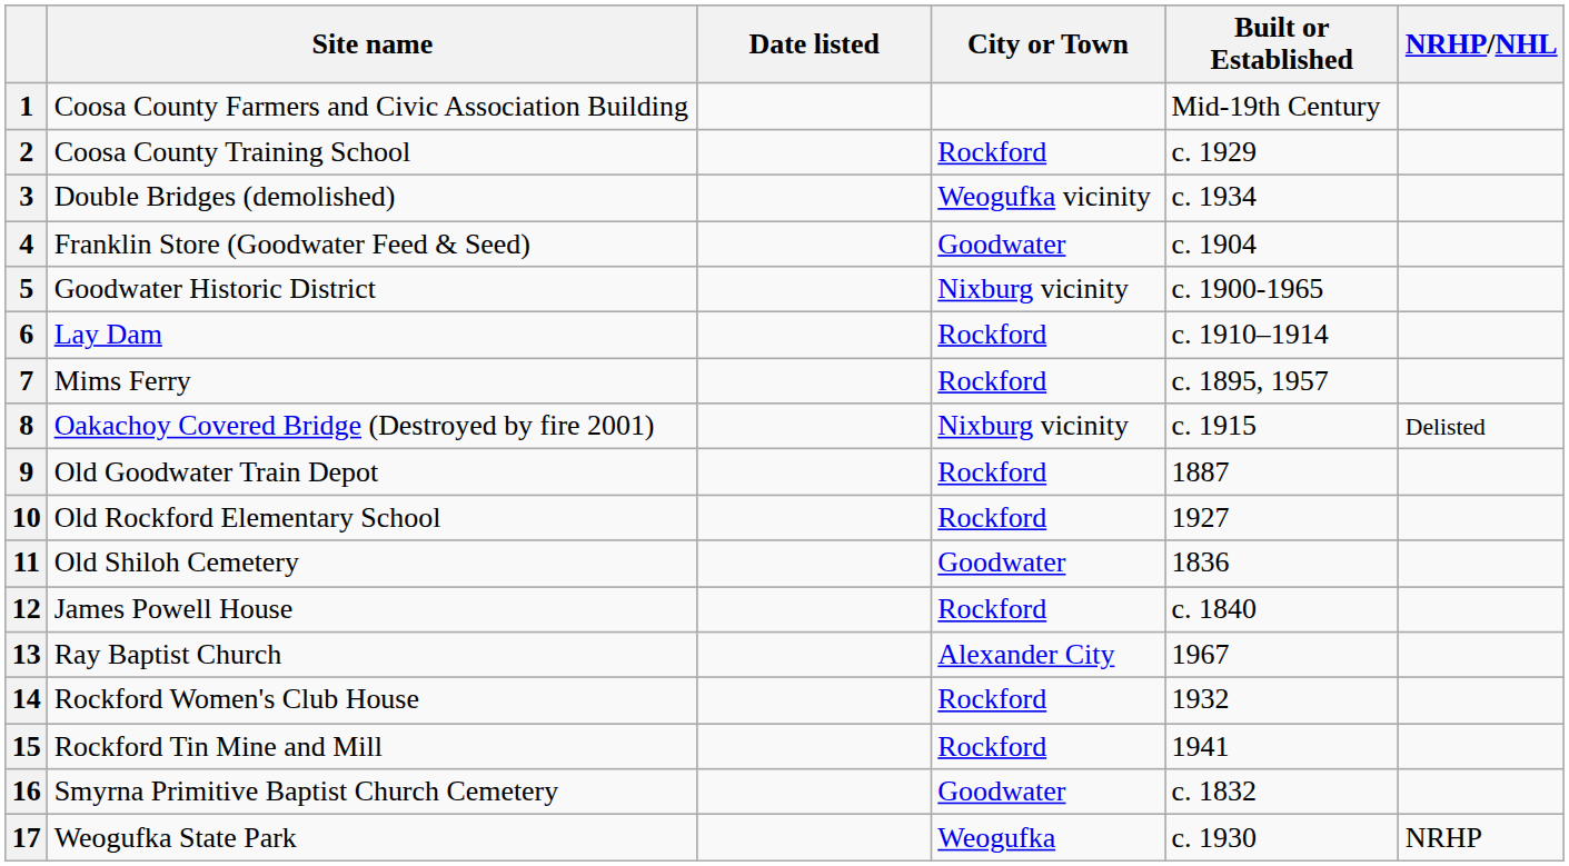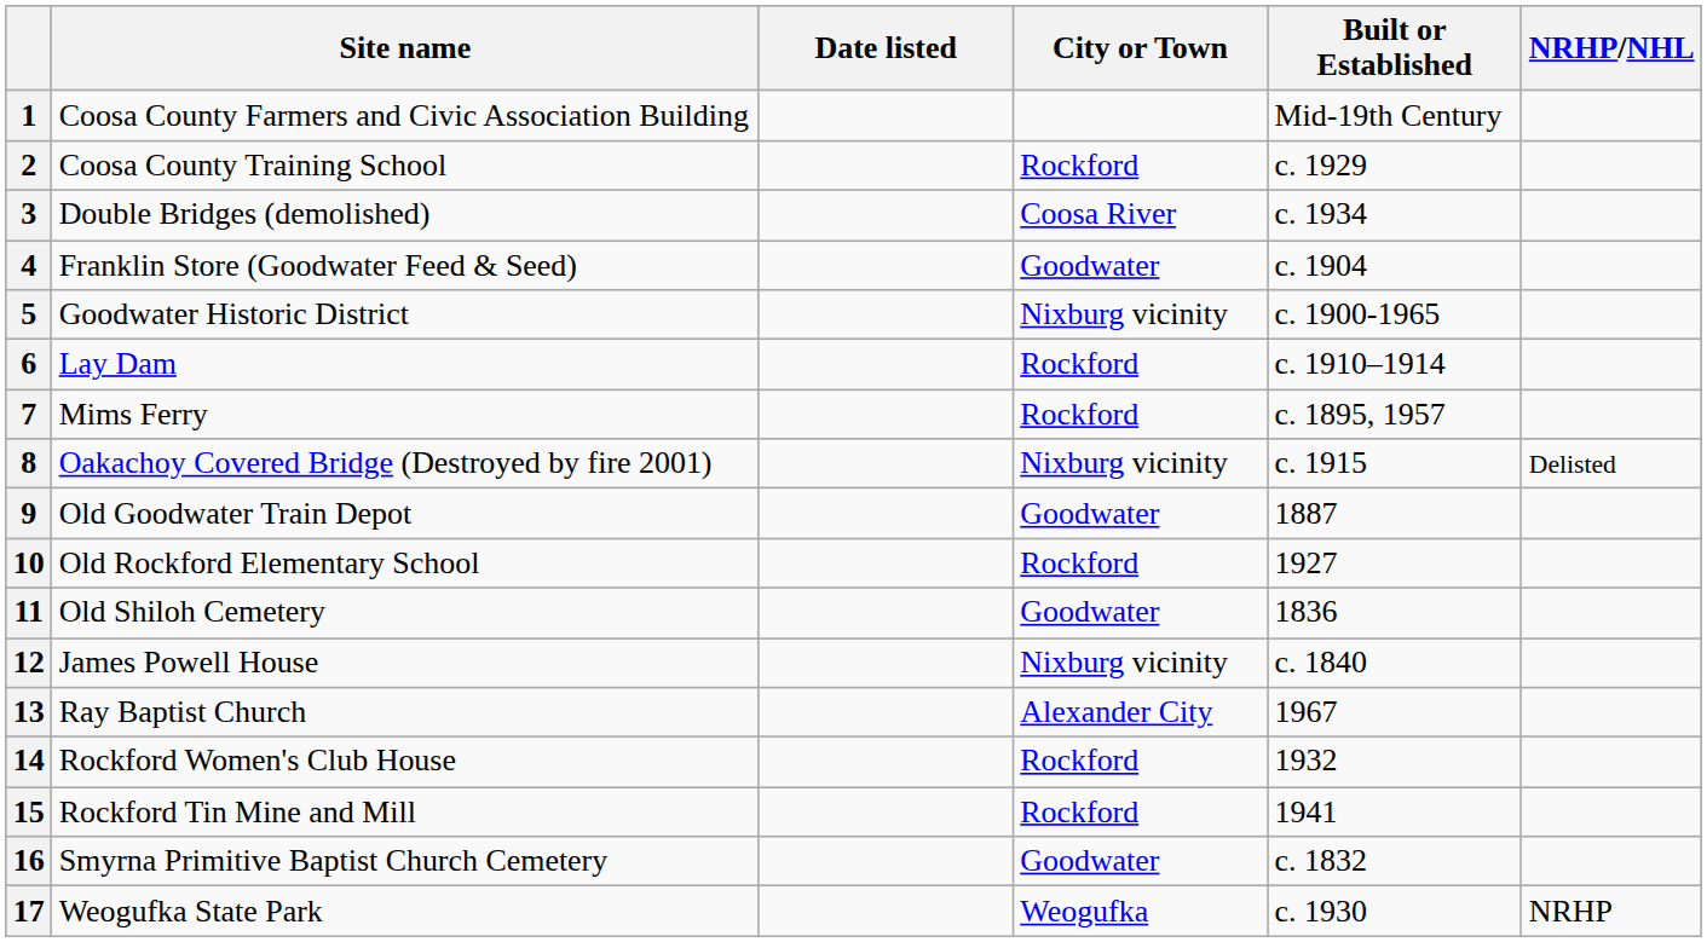 <table class="wikitable" style="width:98%">
 <tr>
 <th width = 2% ></th>
 <th><strong>Site name</strong></th>
 <th width = 15% ><strong>Date listed</strong></th>
 <th width = 15% ><strong>City or Town</strong></th>
 <th width = 15% ><strong>Built or Established</strong></th>
 <th width = 5%  ><strong><a href='#'>NRHP</a>/<a href='#'>NHL</a></strong></th>
 </tr>
 <tr ->
 <th>1</th>
 <td>Coosa County Farmers and Civic Association Building</td>
 <td></td>
 <td></td>
 <td>Mid-19th Century</td>
 <td></td>
 </tr>
 <tr ->
 <th>2</th>
 <td>Coosa County Training School</td>
 <td></td>
 <td><a href='#'>Rockford</a></td>
 <td>c. 1929</td>
 <td></td>
 </tr>
 <tr ->
 <th>3</th>
 <td>Double Bridges (demolished)</td>
 <td></td>
-<td><a href='#'>Weogufka</a> vicinity</td>
+<td><a href='#'>Coosa River</a></td>
 <td>c. 1934</td>
 <td></td>
 </tr>
 <tr ->
 <th>4</th>
 <td>Franklin Store (Goodwater Feed & Seed)</td>
 <td></td>
 <td><a href='#'>Goodwater</a></td>
 <td>c. 1904</td>
 <td></td>
 </tr>
 <tr ->
 <th>5</th>
 <td>Goodwater Historic District</td>
 <td></td>
 <td><a href='#'>Nixburg</a> vicinity</td>
 <td>c. 1900-1965</td>
 <td></td>
 </tr>
 <tr ->
 <th>6</th>
 <td><a href='#'>Lay Dam</a></td>
 <td></td>
 <td><a href='#'>Rockford</a></td>
 <td>c. 1910–1914</td>
 <td></td>
 </tr>
 <tr ->
 <th>7</th>
 <td>Mims Ferry</td>
 <td></td>
 <td><a href='#'>Rockford</a></td>
 <td>c. 1895, 1957</td>
 <td></td>
 </tr>
 <tr ->
 <th>8</th>
 <td><a href='#'>Oakachoy Covered Bridge</a> (Destroyed by fire 2001)</td>
 <td></td>
 <td><a href='#'>Nixburg</a> vicinity</td>
 <td>c. 1915</td>
 <td><small>Delisted</small></td>
 </tr>
 <tr ->
 <th>9</th>
 <td>Old Goodwater Train Depot</td>
 <td></td>
-<td><a href='#'>Rockford</a></td>
+<td><a href='#'>Goodwater</a></td>
 <td>1887</td>
 <td></td>
 </tr>
 <tr ->
 <th>10</th>
 <td>Old Rockford Elementary School</td>
 <td></td>
 <td><a href='#'>Rockford</a></td>
 <td>1927</td>
 <td></td>
 </tr>
 <tr ->
 <th>11</th>
 <td>Old Shiloh Cemetery</td>
 <td></td>
 <td><a href='#'>Goodwater</a></td>
 <td>1836</td>
 <td></td>
 </tr>
 <tr ->
 <th>12</th>
 <td>James Powell House</td>
 <td></td>
-<td><a href='#'>Rockford</a></td>
+<td><a href='#'>Nixburg</a> vicinity</td>
 <td>c. 1840</td>
 <td></td>
 </tr>
 <tr ->
 <th>13</th>
 <td>Ray Baptist Church</td>
 <td></td>
 <td><a href='#'>Alexander City</a></td>
 <td>1967</td>
 <td></td>
 </tr>
 <tr ->
 <th>14</th>
 <td>Rockford Women's Club House</td>
 <td></td>
 <td><a href='#'>Rockford</a></td>
 <td>1932</td>
 <td></td>
 </tr>
 <tr ->
 <th>15</th>
 <td>Rockford Tin Mine and Mill</td>
 <td></td>
 <td><a href='#'>Rockford</a></td>
 <td>1941</td>
 <td></td>
 </tr>
 <tr ->
 <th>16</th>
 <td>Smyrna Primitive Baptist Church Cemetery</td>
 <td></td>
 <td><a href='#'>Goodwater</a></td>
 <td>c. 1832</td>
 <td></td>
 </tr>
 <tr ->
 <th>17</th>
 <td>Weogufka State Park</td>
 <td></td>
 <td><a href='#'>Weogufka</a></td>
 <td>c. 1930</td>
 <td>NRHP</td>
 </tr>
 </table>
